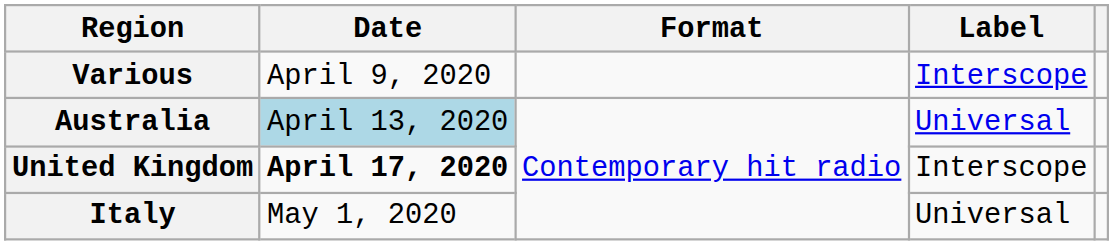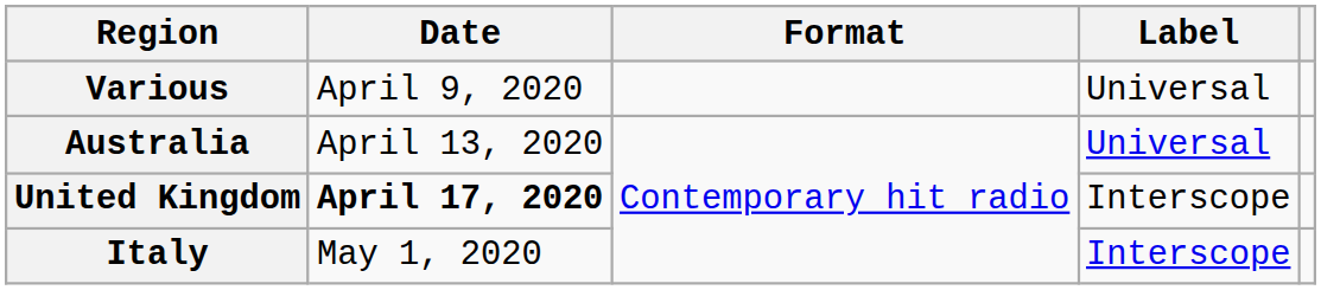 <table class="wikitable plainrowheaders">
 <tr>
 <th scope="col">Region</th>
 <th scope="col">Date</th>
 <th scope="col">Format</th>
 <th scope="col">Label</th>
 <th scope="col"></th>
 </tr>
 <tr>
 <th scope="row">Various</th>
 <td>April 9, 2020</td>
 <td></td>
-<td><a href='#'>Interscope</a></td>
+<td>Universal</td>
 <td style="text-align:center;"></td>
 </tr>
 <tr>
 <th scope="row">Australia</th>
-<td style="background: lightblue;">April 13, 2020</td>
+<td>April 13, 2020</td>
 <td rowspan="3"><a href='#'>Contemporary hit radio</a></td>
 <td><a href='#'>Universal</a></td>
 <td style="text-align:center;"></td>
 </tr>
 <tr>
 <th scope="row">United Kingdom</th>
 <td><strong>April 17, 2020</strong></td>
 <td>Interscope</td>
 <td style="text-align:center;"></td>
 </tr>
 <tr>
 <th scope="row">Italy</th>
 <td>May 1, 2020</td>
-<td>Universal</td>
+<td><a href='#'>Interscope</a></td>
 <td style="text-align:center;"></td>
 </tr>
 </table>
